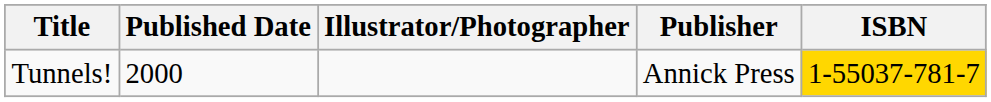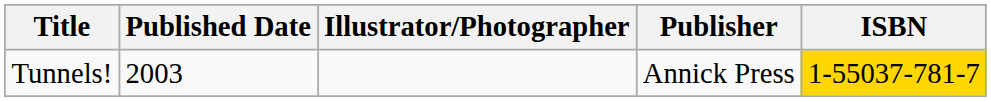 <table class="wikitable sortable">
 <tr>
 <th><strong>Title</strong></th>
 <th><strong>Published Date</strong></th>
 <th><strong>Illustrator/Photographer</strong></th>
 <th><strong>Publisher</strong></th>
 <th><strong>ISBN</strong></th>
 </tr>
 <tr>
 <td>Tunnels!</td>
-<td>2000</td>
+<td>2003</td>
 <td></td>
 <td>Annick Press</td>
 <td style="background: gold;">1-55037-781-7</td>
 </tr>
 </table>
